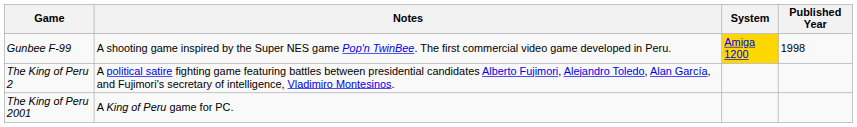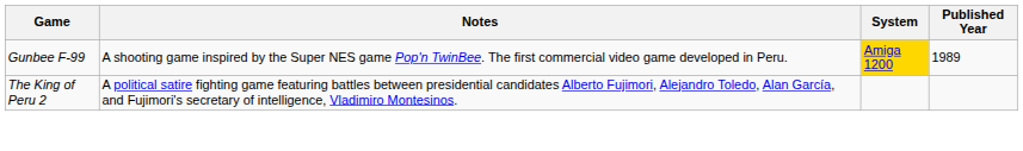 <table class="wikitable">
 <tr>
 <th>Game</th>
 <th>Notes</th>
 <th>System</th>
 <th>Published Year</th>
 </tr>
 <tr>
 <td><em>Gunbee F-99</em></td>
 <td>A shooting game inspired by the Super NES game <em><a href='#'>Pop'n TwinBee</a></em>. The first commercial video game developed in Peru.</td>
 <td style="background: gold;"><a href='#'>Amiga 1200</a></td>
-<td>1998</td>
+<td>1989</td>
 </tr>
 <tr>
 <td><em>The King of Peru 2</em></td>
 <td>A <a href='#'>political satire</a> fighting game featuring battles between presidential candidates <a href='#'>Alberto Fujimori</a>, <a href='#'>Alejandro Toledo</a>, <a href='#'>Alan García</a>, and Fujimori's secretary of intelligence, <a href='#'>Vladimiro Montesinos</a>.</td>
 <td></td>
 <td></td>
 </tr>
-<tr>
-<td><em>The King of Peru 2001</em></td>
-<td>A <em>King of Peru</em> game for PC.</td>
-<td></td>
-<td></td>
-</tr>
 </table>
